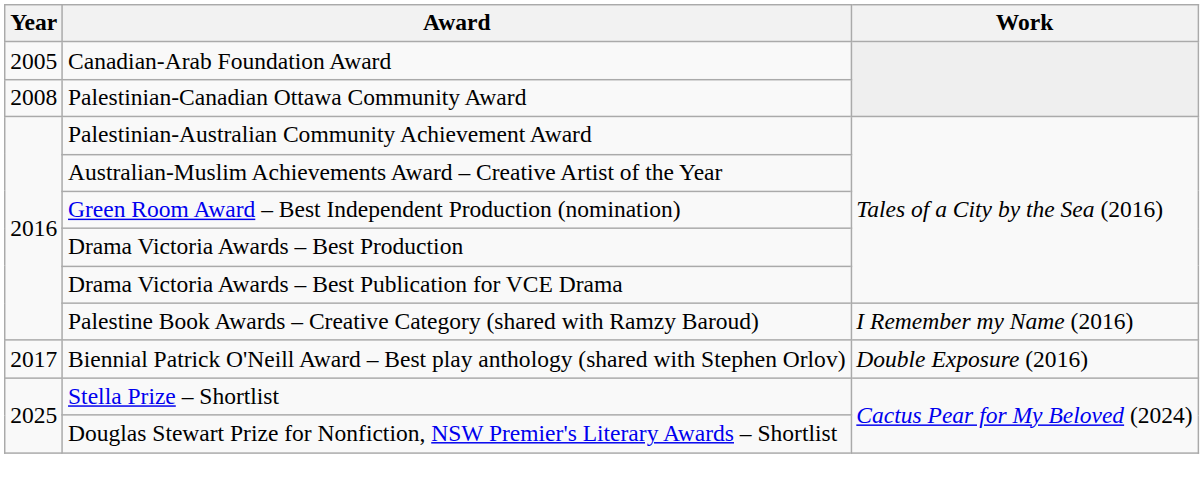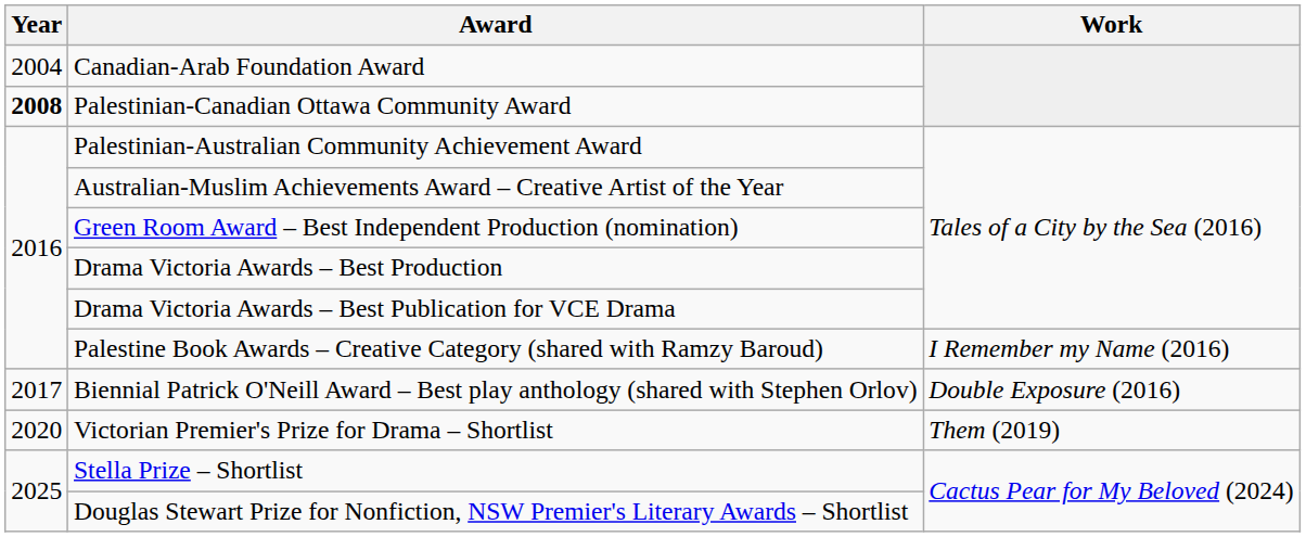 <table class="wikitable">
 <tr>
 <th style="font-weight:bold;">Year</th>
 <th style="font-weight:bold;">Award</th>
 <th style="font-weight:bold;">Work</th>
 </tr>
 <tr>
-<td>2005</td>
+<td>2004</td>
 <td>Canadian-Arab Foundation Award</td>
 <td rowspan="2" style="background-color:#efefef; color:#ffccc9;"></td>
 </tr>
 <tr>
-<td>2008</td>
+<td><strong>2008</strong></td>
 <td>Palestinian-Canadian Ottawa Community Award</td>
 </tr>
 <tr>
 <td rowspan="6">2016</td>
 <td>Palestinian-Australian Community Achievement Award</td>
 <td rowspan="5"><em>Tales of a City by the Sea</em> (2016)</td>
 </tr>
 <tr>
 <td>Australian-Muslim Achievements Award – Creative Artist of the Year</td>
 </tr>
 <tr>
 <td><a href='#'>Green Room Award</a> – Best Independent Production (nomination)</td>
 </tr>
 <tr>
 <td>Drama Victoria Awards – Best Production</td>
 </tr>
 <tr>
 <td>Drama Victoria Awards – Best Publication for VCE Drama</td>
 </tr>
 <tr>
 <td>Palestine Book Awards – Creative Category (shared with Ramzy Baroud)</td>
 <td><em>I Remember my Name</em> (2016)</td>
 </tr>
 <tr>
 <td>2017</td>
 <td>Biennial Patrick O'Neill Award – Best play anthology (shared with Stephen Orlov)</td>
 <td><em>Double Exposure</em> (2016)</td>
 </tr>
 <tr>
+<td>2020</td>
+<td>Victorian Premier's Prize for Drama – Shortlist</td>
+<td><em>Them</em> (2019)</td>
+</tr>
+<tr>
 <td rowspan="2">2025</td>
 <td><a href='#'>Stella Prize</a> – Shortlist</td>
 <td rowspan="2"><em><a href='#'>Cactus Pear for My Beloved</a></em> (2024)</td>
 </tr>
 <tr>
 <td>Douglas Stewart Prize for Nonfiction, <a href='#'>NSW Premier's Literary Awards</a> – Shortlist</td>
 </tr>
 </table>
